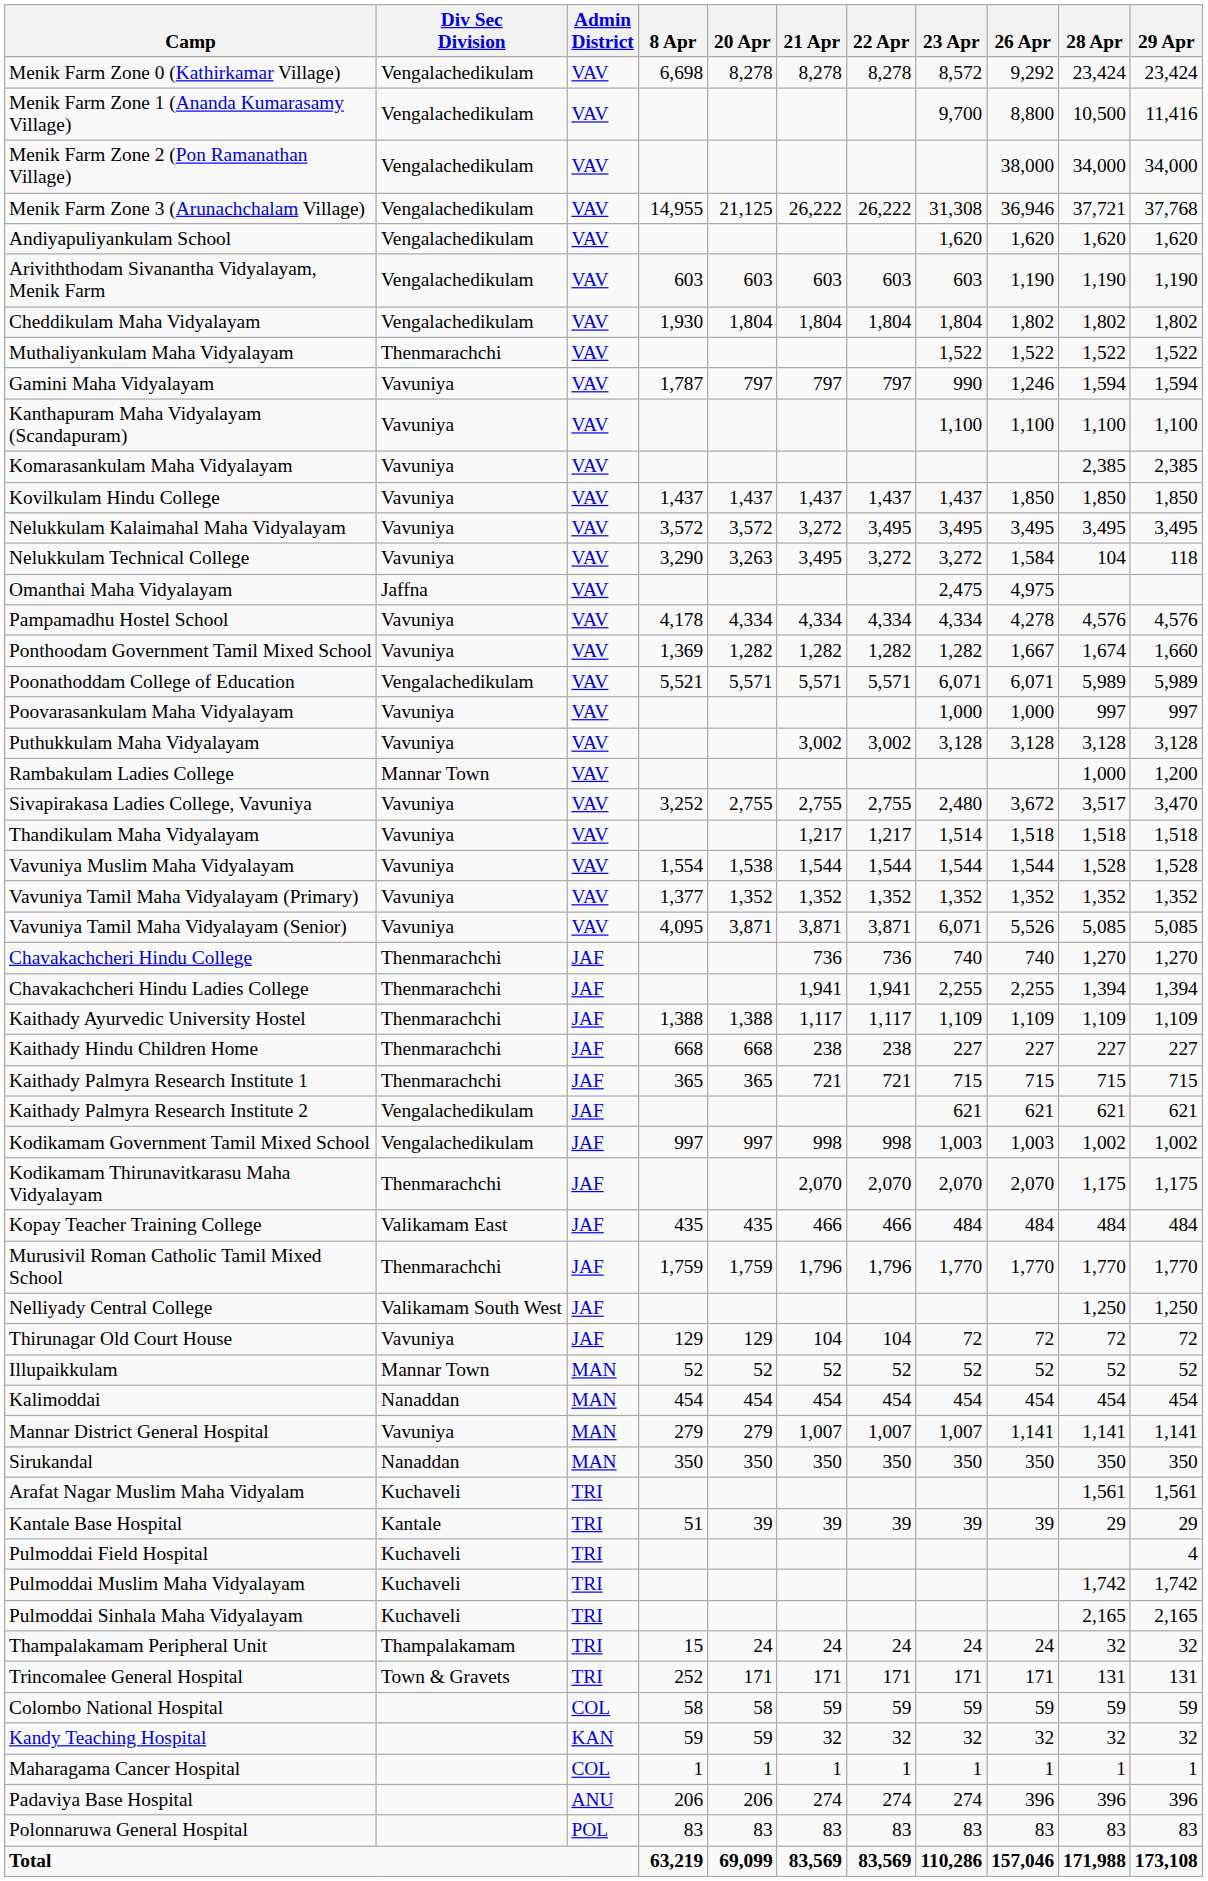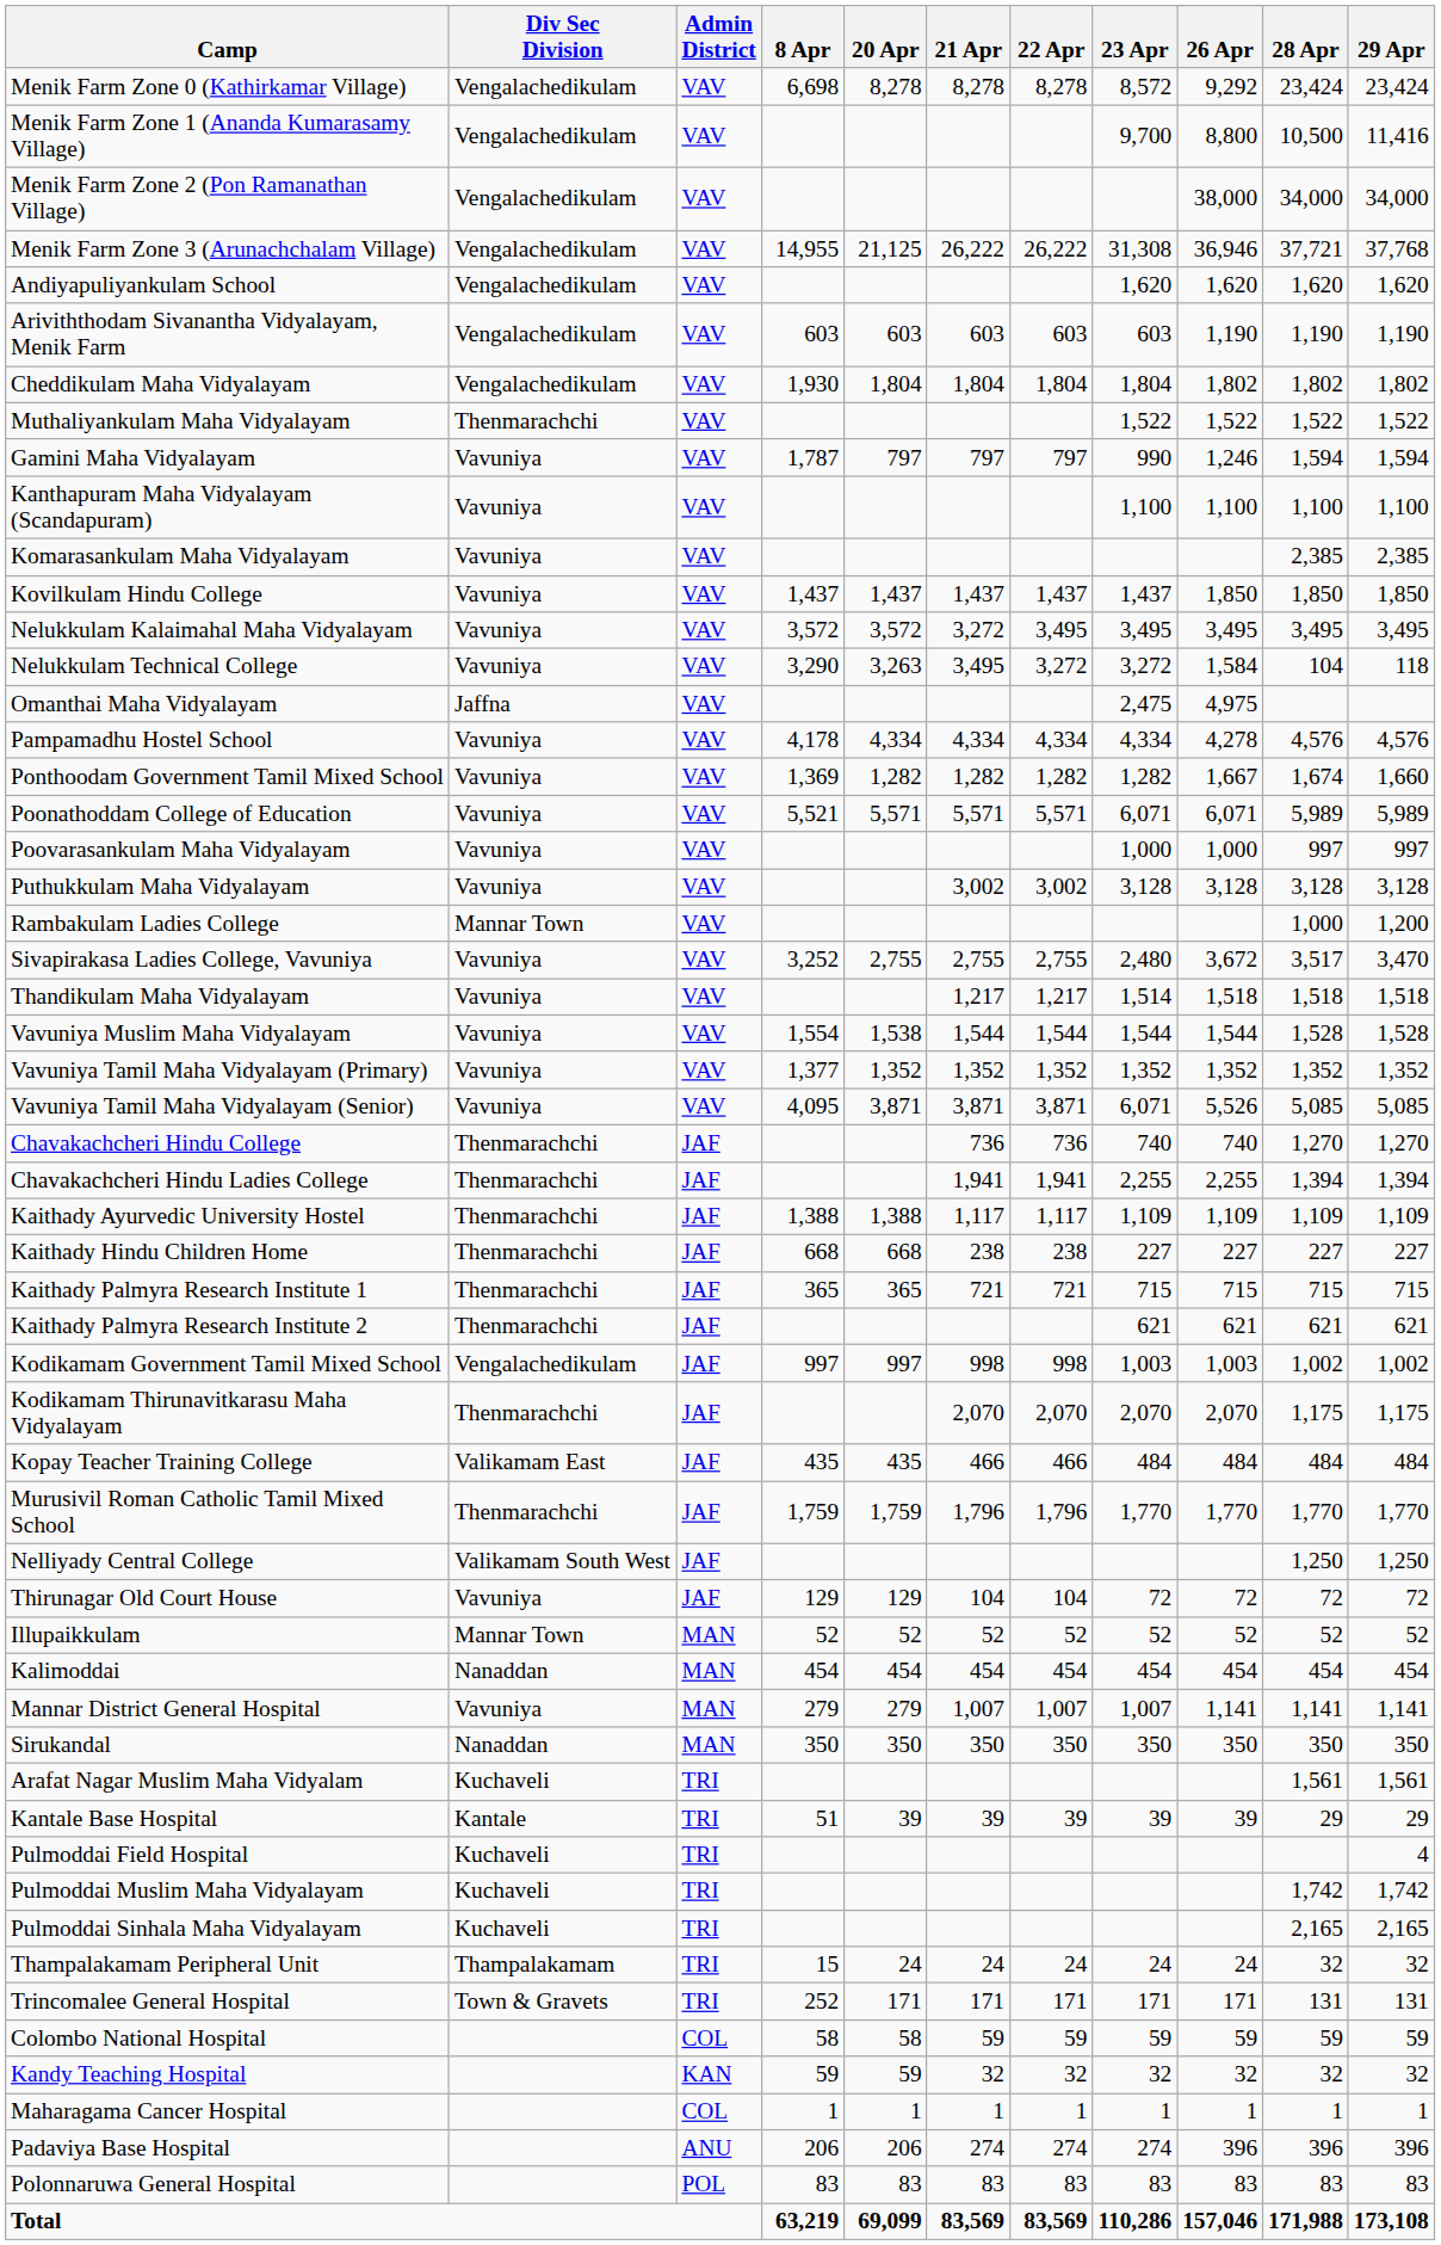 <table class="wikitable sortable" border="1" style="text-align:right;">
 <tr>
 <th valign=bottom width="300">Camp<br></th>
 <th valign=bottom width="150"><a href='#'>Div Sec<br>Division</a><br></th>
 <th valign=bottom width="10"><a href='#'>Admin<br>District</a><br></th>
 <th valign=bottom width="50">8 Apr<br></th>
 <th valign=bottom width="50">20 Apr<br></th>
 <th valign=bottom width="50">21 Apr<br></th>
 <th valign=bottom width="50">22 Apr<br></th>
 <th valign=bottom width="50">23 Apr<br></th>
 <th valign=bottom width="50">26 Apr<br></th>
 <th valign=bottom width="50">28 Apr<br></th>
 <th valign=bottom width="50">29 Apr<br></th>
 </tr>
 <tr>
 <td align=left>Menik Farm Zone 0 (<a href='#'>Kathirkamar</a> Village)</td>
 <td align=left>Vengalachedikulam</td>
 <td align=left><a href='#'>VAV</a></td>
 <td>6,698</td>
 <td>8,278</td>
 <td>8,278</td>
 <td>8,278</td>
 <td>8,572</td>
 <td>9,292</td>
 <td>23,424</td>
 <td>23,424</td>
 </tr>
 <tr>
 <td align=left>Menik Farm Zone 1 (<a href='#'>Ananda Kumarasamy</a> Village)</td>
 <td align=left>Vengalachedikulam</td>
 <td align=left><a href='#'>VAV</a></td>
 <td></td>
 <td></td>
 <td></td>
 <td></td>
 <td>9,700</td>
 <td>8,800</td>
 <td>10,500</td>
 <td>11,416</td>
 </tr>
 <tr>
 <td align=left>Menik Farm Zone 2 (<a href='#'>Pon Ramanathan</a> Village)</td>
 <td align=left>Vengalachedikulam</td>
 <td align=left><a href='#'>VAV</a></td>
 <td></td>
 <td></td>
 <td></td>
 <td></td>
 <td></td>
 <td>38,000</td>
 <td>34,000</td>
 <td>34,000</td>
 </tr>
 <tr>
 <td align=left>Menik Farm Zone 3 (<a href='#'>Arunachchalam</a> Village)</td>
 <td align=left>Vengalachedikulam</td>
 <td align=left><a href='#'>VAV</a></td>
 <td>14,955</td>
 <td>21,125</td>
 <td>26,222</td>
 <td>26,222</td>
 <td>31,308</td>
 <td>36,946</td>
 <td>37,721</td>
 <td>37,768</td>
 </tr>
 <tr>
 <td align=left>Andiyapuliyankulam School</td>
 <td align=left>Vengalachedikulam</td>
 <td align=left><a href='#'>VAV</a></td>
 <td></td>
 <td></td>
 <td></td>
 <td></td>
 <td>1,620</td>
 <td>1,620</td>
 <td>1,620</td>
 <td>1,620</td>
 </tr>
 <tr>
 <td align=left>Ariviththodam Sivanantha Vidyalayam, Menik Farm</td>
 <td align=left>Vengalachedikulam</td>
 <td align=left><a href='#'>VAV</a></td>
 <td>603</td>
 <td>603</td>
 <td>603</td>
 <td>603</td>
 <td>603</td>
 <td>1,190</td>
 <td>1,190</td>
 <td>1,190</td>
 </tr>
 <tr>
 <td align=left>Cheddikulam Maha Vidyalayam</td>
 <td align=left>Vengalachedikulam</td>
 <td align=left><a href='#'>VAV</a></td>
 <td>1,930</td>
 <td>1,804</td>
 <td>1,804</td>
 <td>1,804</td>
 <td>1,804</td>
 <td>1,802</td>
 <td>1,802</td>
 <td>1,802</td>
 </tr>
 <tr>
 <td align=left>Muthaliyankulam Maha Vidyalayam</td>
 <td align=left>Thenmarachchi</td>
 <td align=left><a href='#'>VAV</a></td>
 <td></td>
 <td></td>
 <td></td>
 <td></td>
 <td>1,522</td>
 <td>1,522</td>
 <td>1,522</td>
 <td>1,522</td>
 </tr>
 <tr>
 <td align=left>Gamini Maha Vidyalayam</td>
 <td align=left>Vavuniya</td>
 <td align=left><a href='#'>VAV</a></td>
 <td>1,787</td>
 <td>797</td>
 <td>797</td>
 <td>797</td>
 <td>990</td>
 <td>1,246</td>
 <td>1,594</td>
 <td>1,594</td>
 </tr>
 <tr>
 <td align=left>Kanthapuram Maha Vidyalayam (Scandapuram)</td>
 <td align=left>Vavuniya</td>
 <td align=left><a href='#'>VAV</a></td>
 <td></td>
 <td></td>
 <td></td>
 <td></td>
 <td>1,100</td>
 <td>1,100</td>
 <td>1,100</td>
 <td>1,100</td>
 </tr>
 <tr>
 <td align=left>Komarasankulam Maha Vidyalayam</td>
 <td align=left>Vavuniya</td>
 <td align=left><a href='#'>VAV</a></td>
 <td></td>
 <td></td>
 <td></td>
 <td></td>
 <td></td>
 <td></td>
 <td>2,385</td>
 <td>2,385</td>
 </tr>
 <tr>
 <td align=left>Kovilkulam Hindu College</td>
 <td align=left>Vavuniya</td>
 <td align=left><a href='#'>VAV</a></td>
 <td>1,437</td>
 <td>1,437</td>
 <td>1,437</td>
 <td>1,437</td>
 <td>1,437</td>
 <td>1,850</td>
 <td>1,850</td>
 <td>1,850</td>
 </tr>
 <tr>
 <td align=left>Nelukkulam Kalaimahal Maha Vidyalayam</td>
 <td align=left>Vavuniya</td>
 <td align=left><a href='#'>VAV</a></td>
 <td>3,572</td>
 <td>3,572</td>
 <td>3,272</td>
 <td>3,495</td>
 <td>3,495</td>
 <td>3,495</td>
 <td>3,495</td>
 <td>3,495</td>
 </tr>
 <tr>
 <td align=left>Nelukkulam Technical College</td>
 <td align=left>Vavuniya</td>
 <td align=left><a href='#'>VAV</a></td>
 <td>3,290</td>
 <td>3,263</td>
 <td>3,495</td>
 <td>3,272</td>
 <td>3,272</td>
 <td>1,584</td>
 <td>104</td>
 <td>118</td>
 </tr>
 <tr>
 <td align=left>Omanthai Maha Vidyalayam</td>
 <td align=left>Jaffna</td>
 <td align=left><a href='#'>VAV</a></td>
 <td></td>
 <td></td>
 <td></td>
 <td></td>
 <td>2,475</td>
 <td>4,975</td>
 <td></td>
 <td></td>
 </tr>
 <tr>
 <td align=left>Pampamadhu Hostel School</td>
 <td align=left>Vavuniya</td>
 <td align=left><a href='#'>VAV</a></td>
 <td>4,178</td>
 <td>4,334</td>
 <td>4,334</td>
 <td>4,334</td>
 <td>4,334</td>
 <td>4,278</td>
 <td>4,576</td>
 <td>4,576</td>
 </tr>
 <tr>
 <td align=left>Ponthoodam Government Tamil Mixed School</td>
 <td align=left>Vavuniya</td>
 <td align=left><a href='#'>VAV</a></td>
 <td>1,369</td>
 <td>1,282</td>
 <td>1,282</td>
 <td>1,282</td>
 <td>1,282</td>
 <td>1,667</td>
 <td>1,674</td>
 <td>1,660</td>
 </tr>
 <tr>
 <td align=left>Poonathoddam College of Education</td>
-<td align=left>Vengalachedikulam</td>
+<td align=left>Vavuniya</td>
 <td align=left><a href='#'>VAV</a></td>
 <td>5,521</td>
 <td>5,571</td>
 <td>5,571</td>
 <td>5,571</td>
 <td>6,071</td>
 <td>6,071</td>
 <td>5,989</td>
 <td>5,989</td>
 </tr>
 <tr>
 <td align=left>Poovarasankulam Maha Vidyalayam</td>
 <td align=left>Vavuniya</td>
 <td align=left><a href='#'>VAV</a></td>
 <td></td>
 <td></td>
 <td></td>
 <td></td>
 <td>1,000</td>
 <td>1,000</td>
 <td>997</td>
 <td>997</td>
 </tr>
 <tr>
 <td align=left>Puthukkulam Maha Vidyalayam</td>
 <td align=left>Vavuniya</td>
 <td align=left><a href='#'>VAV</a></td>
 <td></td>
 <td></td>
 <td>3,002</td>
 <td>3,002</td>
 <td>3,128</td>
 <td>3,128</td>
 <td>3,128</td>
 <td>3,128</td>
 </tr>
 <tr>
 <td align=left>Rambakulam Ladies College</td>
 <td align=left>Mannar Town</td>
 <td align=left><a href='#'>VAV</a></td>
 <td></td>
 <td></td>
 <td></td>
 <td></td>
 <td></td>
 <td></td>
 <td>1,000</td>
 <td>1,200</td>
 </tr>
 <tr>
 <td align=left>Sivapirakasa Ladies College, Vavuniya</td>
 <td align=left>Vavuniya</td>
 <td align=left><a href='#'>VAV</a></td>
 <td>3,252</td>
 <td>2,755</td>
 <td>2,755</td>
 <td>2,755</td>
 <td>2,480</td>
 <td>3,672</td>
 <td>3,517</td>
 <td>3,470</td>
 </tr>
 <tr>
 <td align=left>Thandikulam Maha Vidyalayam</td>
 <td align=left>Vavuniya</td>
 <td align=left><a href='#'>VAV</a></td>
 <td></td>
 <td></td>
 <td>1,217</td>
 <td>1,217</td>
 <td>1,514</td>
 <td>1,518</td>
 <td>1,518</td>
 <td>1,518</td>
 </tr>
 <tr>
 <td align=left>Vavuniya Muslim Maha Vidyalayam</td>
 <td align=left>Vavuniya</td>
 <td align=left><a href='#'>VAV</a></td>
 <td>1,554</td>
 <td>1,538</td>
 <td>1,544</td>
 <td>1,544</td>
 <td>1,544</td>
 <td>1,544</td>
 <td>1,528</td>
 <td>1,528</td>
 </tr>
 <tr>
 <td align=left>Vavuniya Tamil Maha Vidyalayam (Primary)</td>
 <td align=left>Vavuniya</td>
 <td align=left><a href='#'>VAV</a></td>
 <td>1,377</td>
 <td>1,352</td>
 <td>1,352</td>
 <td>1,352</td>
 <td>1,352</td>
 <td>1,352</td>
 <td>1,352</td>
 <td>1,352</td>
 </tr>
 <tr>
 <td align=left>Vavuniya Tamil Maha Vidyalayam (Senior)</td>
 <td align=left>Vavuniya</td>
 <td align=left><a href='#'>VAV</a></td>
 <td>4,095</td>
 <td>3,871</td>
 <td>3,871</td>
 <td>3,871</td>
 <td>6,071</td>
 <td>5,526</td>
 <td>5,085</td>
 <td>5,085</td>
 </tr>
 <tr>
 <td align=left><a href='#'>Chavakachcheri Hindu College</a></td>
 <td align=left>Thenmarachchi</td>
 <td align=left><a href='#'>JAF</a></td>
 <td></td>
 <td></td>
 <td>736</td>
 <td>736</td>
 <td>740</td>
 <td>740</td>
 <td>1,270</td>
 <td>1,270</td>
 </tr>
 <tr>
 <td align=left>Chavakachcheri Hindu Ladies College</td>
 <td align=left>Thenmarachchi</td>
 <td align=left><a href='#'>JAF</a></td>
 <td></td>
 <td></td>
 <td>1,941</td>
 <td>1,941</td>
 <td>2,255</td>
 <td>2,255</td>
 <td>1,394</td>
 <td>1,394</td>
 </tr>
 <tr>
 <td align=left>Kaithady Ayurvedic University Hostel</td>
 <td align=left>Thenmarachchi</td>
 <td align=left><a href='#'>JAF</a></td>
 <td>1,388</td>
 <td>1,388</td>
 <td>1,117</td>
 <td>1,117</td>
 <td>1,109</td>
 <td>1,109</td>
 <td>1,109</td>
 <td>1,109</td>
 </tr>
 <tr>
 <td align=left>Kaithady Hindu Children Home</td>
 <td align=left>Thenmarachchi</td>
 <td align=left><a href='#'>JAF</a></td>
 <td>668</td>
 <td>668</td>
 <td>238</td>
 <td>238</td>
 <td>227</td>
 <td>227</td>
 <td>227</td>
 <td>227</td>
 </tr>
 <tr>
 <td align=left>Kaithady Palmyra Research Institute 1</td>
 <td align=left>Thenmarachchi</td>
 <td align=left><a href='#'>JAF</a></td>
 <td>365</td>
 <td>365</td>
 <td>721</td>
 <td>721</td>
 <td>715</td>
 <td>715</td>
 <td>715</td>
 <td>715</td>
 </tr>
 <tr>
 <td align=left>Kaithady Palmyra Research Institute 2</td>
-<td align=left>Vengalachedikulam</td>
+<td align=left>Thenmarachchi</td>
 <td align=left><a href='#'>JAF</a></td>
 <td></td>
 <td></td>
 <td></td>
 <td></td>
 <td>621</td>
 <td>621</td>
 <td>621</td>
 <td>621</td>
 </tr>
 <tr>
 <td align=left>Kodikamam Government Tamil Mixed School</td>
 <td align=left>Vengalachedikulam</td>
 <td align=left><a href='#'>JAF</a></td>
 <td>997</td>
 <td>997</td>
 <td>998</td>
 <td>998</td>
 <td>1,003</td>
 <td>1,003</td>
 <td>1,002</td>
 <td>1,002</td>
 </tr>
 <tr>
 <td align=left>Kodikamam Thirunavitkarasu Maha Vidyalayam</td>
 <td align=left>Thenmarachchi</td>
 <td align=left><a href='#'>JAF</a></td>
 <td></td>
 <td></td>
 <td>2,070</td>
 <td>2,070</td>
 <td>2,070</td>
 <td>2,070</td>
 <td>1,175</td>
 <td>1,175</td>
 </tr>
 <tr>
 <td align=left>Kopay Teacher Training College</td>
 <td align=left>Valikamam East</td>
 <td align=left><a href='#'>JAF</a></td>
 <td>435</td>
 <td>435</td>
 <td>466</td>
 <td>466</td>
 <td>484</td>
 <td>484</td>
 <td>484</td>
 <td>484</td>
 </tr>
 <tr>
 <td align=left>Murusivil Roman Catholic Tamil Mixed School</td>
 <td align=left>Thenmarachchi</td>
 <td align=left><a href='#'>JAF</a></td>
 <td>1,759</td>
 <td>1,759</td>
 <td>1,796</td>
 <td>1,796</td>
 <td>1,770</td>
 <td>1,770</td>
 <td>1,770</td>
 <td>1,770</td>
 </tr>
 <tr>
 <td align=left>Nelliyady Central College</td>
 <td align=left>Valikamam South West</td>
 <td align=left><a href='#'>JAF</a></td>
 <td></td>
 <td></td>
 <td></td>
 <td></td>
 <td></td>
 <td></td>
 <td>1,250</td>
 <td>1,250</td>
 </tr>
 <tr>
 <td align=left>Thirunagar Old Court House</td>
 <td align=left>Vavuniya</td>
 <td align=left><a href='#'>JAF</a></td>
 <td>129</td>
 <td>129</td>
 <td>104</td>
 <td>104</td>
 <td>72</td>
 <td>72</td>
 <td>72</td>
 <td>72</td>
 </tr>
 <tr>
 <td align=left>Illupaikkulam</td>
 <td align=left>Mannar Town</td>
 <td align=left><a href='#'>MAN</a></td>
 <td>52</td>
 <td>52</td>
 <td>52</td>
 <td>52</td>
 <td>52</td>
 <td>52</td>
 <td>52</td>
 <td>52</td>
 </tr>
 <tr>
 <td align=left>Kalimoddai</td>
 <td align=left>Nanaddan</td>
 <td align=left><a href='#'>MAN</a></td>
 <td>454</td>
 <td>454</td>
 <td>454</td>
 <td>454</td>
 <td>454</td>
 <td>454</td>
 <td>454</td>
 <td>454</td>
 </tr>
 <tr>
 <td align=left>Mannar District General Hospital</td>
 <td align=left>Vavuniya</td>
 <td align=left><a href='#'>MAN</a></td>
 <td>279</td>
 <td>279</td>
 <td>1,007</td>
 <td>1,007</td>
 <td>1,007</td>
 <td>1,141</td>
 <td>1,141</td>
 <td>1,141</td>
 </tr>
 <tr>
 <td align=left>Sirukandal</td>
 <td align=left>Nanaddan</td>
 <td align=left><a href='#'>MAN</a></td>
 <td>350</td>
 <td>350</td>
 <td>350</td>
 <td>350</td>
 <td>350</td>
 <td>350</td>
 <td>350</td>
 <td>350</td>
 </tr>
 <tr>
 <td align=left>Arafat Nagar Muslim Maha Vidyalam</td>
 <td align=left>Kuchaveli</td>
 <td align=left><a href='#'>TRI</a></td>
 <td></td>
 <td></td>
 <td></td>
 <td></td>
 <td></td>
 <td></td>
 <td>1,561</td>
 <td>1,561</td>
 </tr>
 <tr>
 <td align=left>Kantale Base Hospital</td>
 <td align=left>Kantale</td>
 <td align=left><a href='#'>TRI</a></td>
 <td>51</td>
 <td>39</td>
 <td>39</td>
 <td>39</td>
 <td>39</td>
 <td>39</td>
 <td>29</td>
 <td>29</td>
 </tr>
 <tr>
 <td align=left>Pulmoddai Field Hospital</td>
 <td align=left>Kuchaveli</td>
 <td align=left><a href='#'>TRI</a></td>
 <td></td>
 <td></td>
 <td></td>
 <td></td>
 <td></td>
 <td></td>
 <td></td>
 <td>4</td>
 </tr>
 <tr>
 <td align=left>Pulmoddai Muslim Maha Vidyalayam</td>
 <td align=left>Kuchaveli</td>
 <td align=left><a href='#'>TRI</a></td>
 <td></td>
 <td></td>
 <td></td>
 <td></td>
 <td></td>
 <td></td>
 <td>1,742</td>
 <td>1,742</td>
 </tr>
 <tr>
 <td align=left>Pulmoddai Sinhala Maha Vidyalayam</td>
 <td align=left>Kuchaveli</td>
 <td align=left><a href='#'>TRI</a></td>
 <td></td>
 <td></td>
 <td></td>
 <td></td>
 <td></td>
 <td></td>
 <td>2,165</td>
 <td>2,165</td>
 </tr>
 <tr>
 <td align=left>Thampalakamam Peripheral Unit</td>
 <td align=left>Thampalakamam</td>
 <td align=left><a href='#'>TRI</a></td>
 <td>15</td>
 <td>24</td>
 <td>24</td>
 <td>24</td>
 <td>24</td>
 <td>24</td>
 <td>32</td>
 <td>32</td>
 </tr>
 <tr>
 <td align=left>Trincomalee General Hospital</td>
 <td align=left>Town & Gravets</td>
 <td align=left><a href='#'>TRI</a></td>
 <td>252</td>
 <td>171</td>
 <td>171</td>
 <td>171</td>
 <td>171</td>
 <td>171</td>
 <td>131</td>
 <td>131</td>
 </tr>
 <tr>
 <td align=left>Colombo National Hospital</td>
 <td></td>
 <td align=left><a href='#'>COL</a></td>
 <td>58</td>
 <td>58</td>
 <td>59</td>
 <td>59</td>
 <td>59</td>
 <td>59</td>
 <td>59</td>
 <td>59</td>
 </tr>
 <tr>
 <td align=left><a href='#'>Kandy Teaching Hospital</a></td>
 <td></td>
 <td align=left><a href='#'>KAN</a></td>
 <td>59</td>
 <td>59</td>
 <td>32</td>
 <td>32</td>
 <td>32</td>
 <td>32</td>
 <td>32</td>
 <td>32</td>
 </tr>
 <tr>
 <td align=left>Maharagama Cancer Hospital</td>
 <td></td>
 <td align=left><a href='#'>COL</a></td>
 <td>1</td>
 <td>1</td>
 <td>1</td>
 <td>1</td>
 <td>1</td>
 <td>1</td>
 <td>1</td>
 <td>1</td>
 </tr>
 <tr>
 <td align=left>Padaviya Base Hospital</td>
 <td></td>
 <td align=left><a href='#'>ANU</a></td>
 <td>206</td>
 <td>206</td>
 <td>274</td>
 <td>274</td>
 <td>274</td>
 <td>396</td>
 <td>396</td>
 <td>396</td>
 </tr>
 <tr>
 <td align=left>Polonnaruwa General Hospital</td>
 <td></td>
 <td align=left><a href='#'>POL</a></td>
 <td>83</td>
 <td>83</td>
 <td>83</td>
 <td>83</td>
 <td>83</td>
 <td>83</td>
 <td>83</td>
 <td>83</td>
 </tr>
 <tr>
 <td align=left colspan=3><strong>Total</strong></td>
 <td><strong>63,219</strong></td>
 <td><strong>69,099</strong></td>
 <td><strong>83,569</strong></td>
 <td><strong>83,569</strong></td>
 <td><strong>110,286</strong></td>
 <td><strong>157,046</strong></td>
 <td><strong>171,988</strong></td>
 <td><strong>173,108</strong></td>
 </tr>
 </table>
